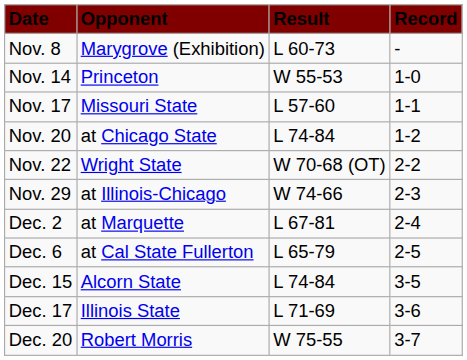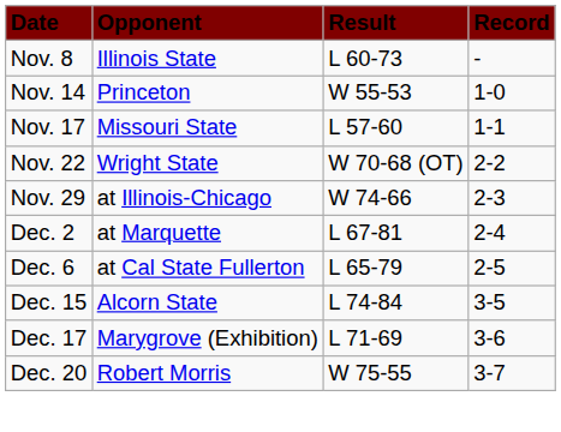 <table class="wikitable">
 <tr style="background: maroon">
 <td><span><strong>Date</strong></span></td>
 <td><span><strong>Opponent</strong></span></td>
 <td><span><strong>Result</strong></span></td>
 <td><span><strong>Record</strong></span></td>
 </tr>
 <tr>
 <td>Nov. 8</td>
-<td><a href='#'>Marygrove</a> (Exhibition)</td>
+<td><a href='#'>Illinois State</a></td>
 <td>L 60-73</td>
 <td>-</td>
 </tr>
 <tr>
 <td>Nov. 14</td>
 <td><a href='#'>Princeton</a></td>
 <td>W 55-53</td>
 <td>1-0</td>
 </tr>
 <tr>
 <td>Nov. 17</td>
 <td><a href='#'>Missouri State</a></td>
 <td>L 57-60</td>
 <td>1-1</td>
-</tr>
-<tr>
-<td>Nov. 20</td>
-<td>at <a href='#'>Chicago State</a></td>
-<td>L 74-84</td>
-<td>1-2</td>
 </tr>
 <tr>
 <td>Nov. 22</td>
 <td><a href='#'>Wright State</a></td>
 <td>W 70-68 (OT)</td>
 <td>2-2</td>
 </tr>
 <tr>
 <td>Nov. 29</td>
 <td>at <a href='#'>Illinois-Chicago</a></td>
 <td>W 74-66</td>
 <td>2-3</td>
 </tr>
 <tr>
 <td>Dec. 2</td>
 <td>at <a href='#'>Marquette</a></td>
 <td>L 67-81</td>
 <td>2-4</td>
 </tr>
 <tr>
 <td>Dec. 6</td>
 <td>at <a href='#'>Cal State Fullerton</a></td>
 <td>L 65-79</td>
 <td>2-5</td>
 </tr>
 <tr>
 <td>Dec. 15</td>
 <td><a href='#'>Alcorn State</a></td>
 <td>L 74-84</td>
 <td>3-5</td>
 </tr>
 <tr>
 <td>Dec. 17</td>
-<td><a href='#'>Illinois State</a></td>
+<td><a href='#'>Marygrove</a> (Exhibition)</td>
 <td>L 71-69</td>
 <td>3-6</td>
 </tr>
 <tr>
 <td>Dec. 20</td>
 <td><a href='#'>Robert Morris</a></td>
 <td>W 75-55</td>
 <td>3-7</td>
 </tr>
 </table>
